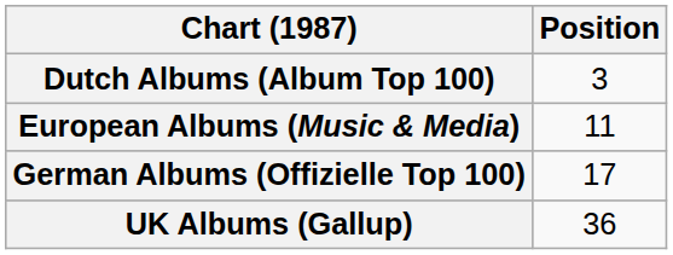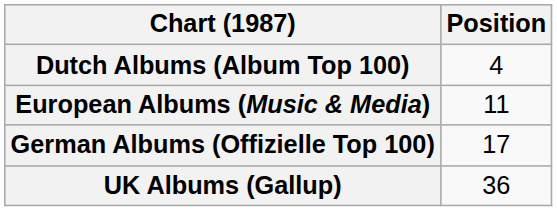 <table class="wikitable sortable plainrowheaders" style="text-align:center">
 <tr>
 <th scope="col">Chart (1987)</th>
 <th scope="col">Position</th>
 </tr>
 <tr>
 <th scope="row">Dutch Albums (Album Top 100)</th>
-<td>3</td>
+<td>4</td>
 </tr>
 <tr>
 <th scope="row">European Albums (<em>Music & Media</em>)</th>
 <td>11</td>
 </tr>
 <tr>
 <th scope="row">German Albums (Offizielle Top 100)</th>
 <td>17</td>
 </tr>
 <tr>
 <th scope="row">UK Albums (Gallup)</th>
 <td>36</td>
 </tr>
 </table>
